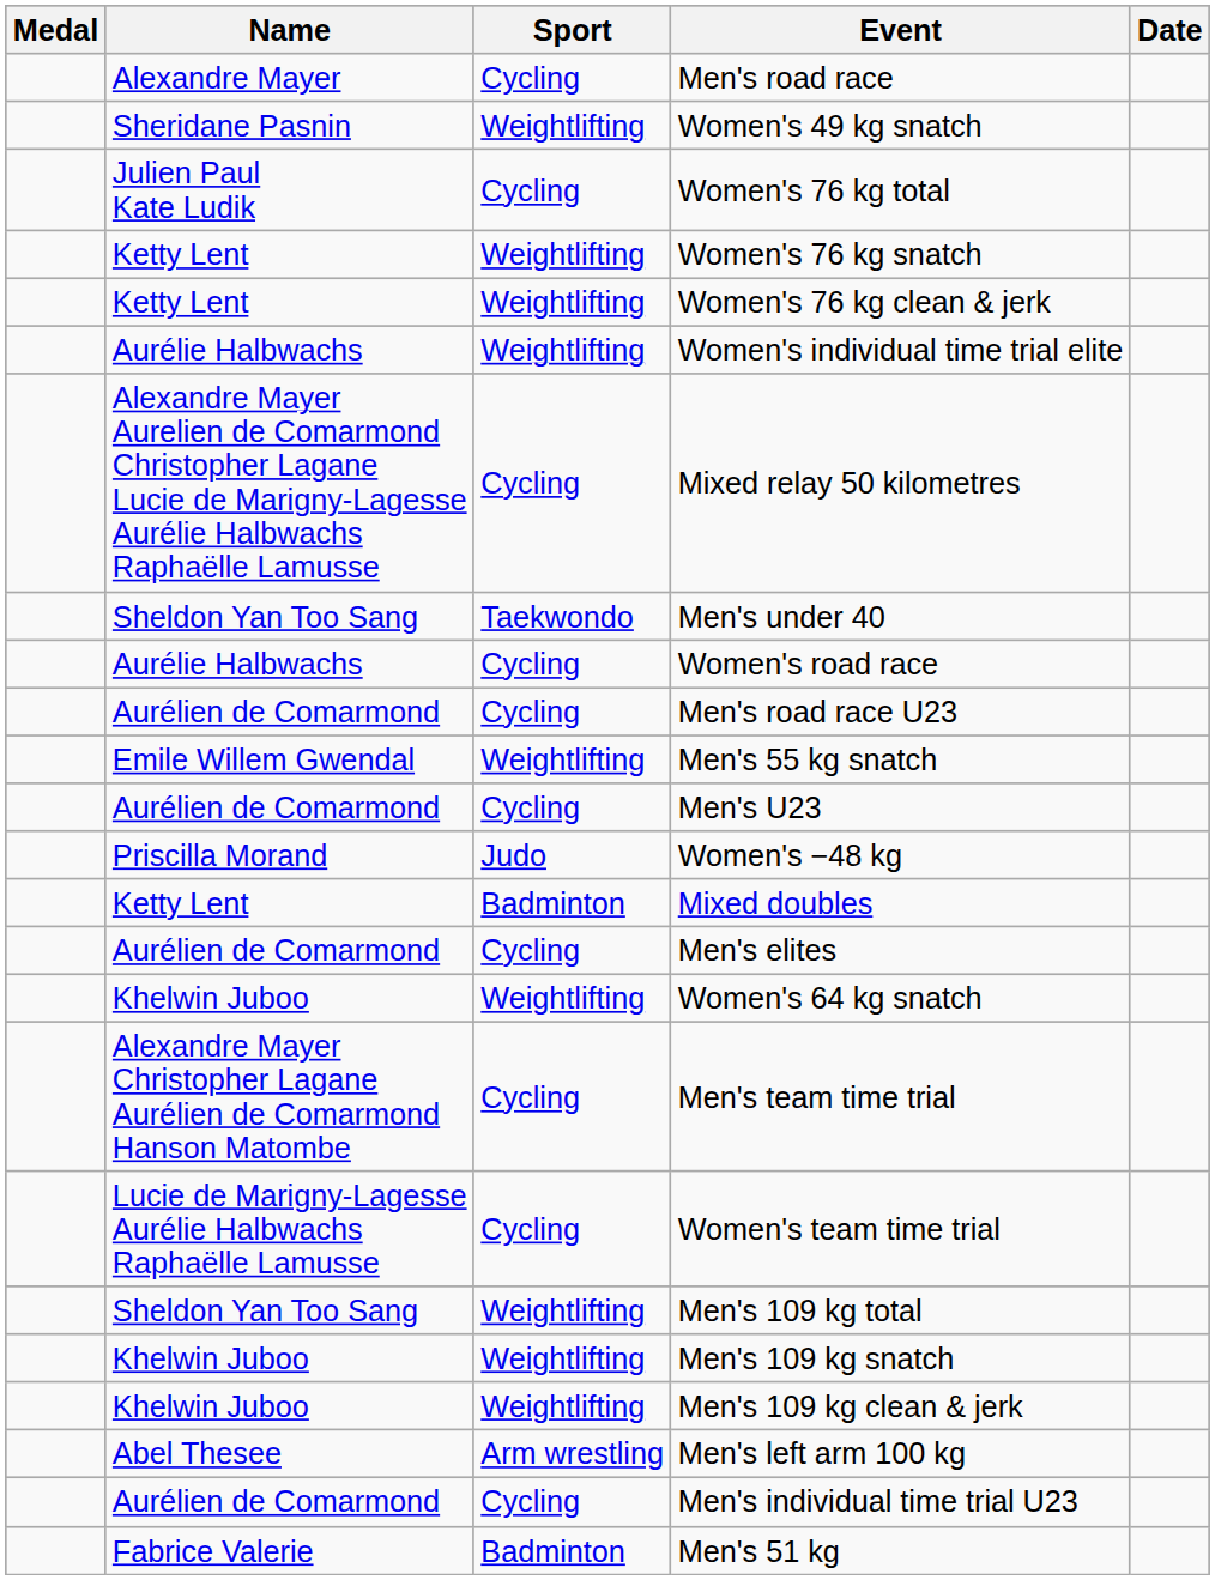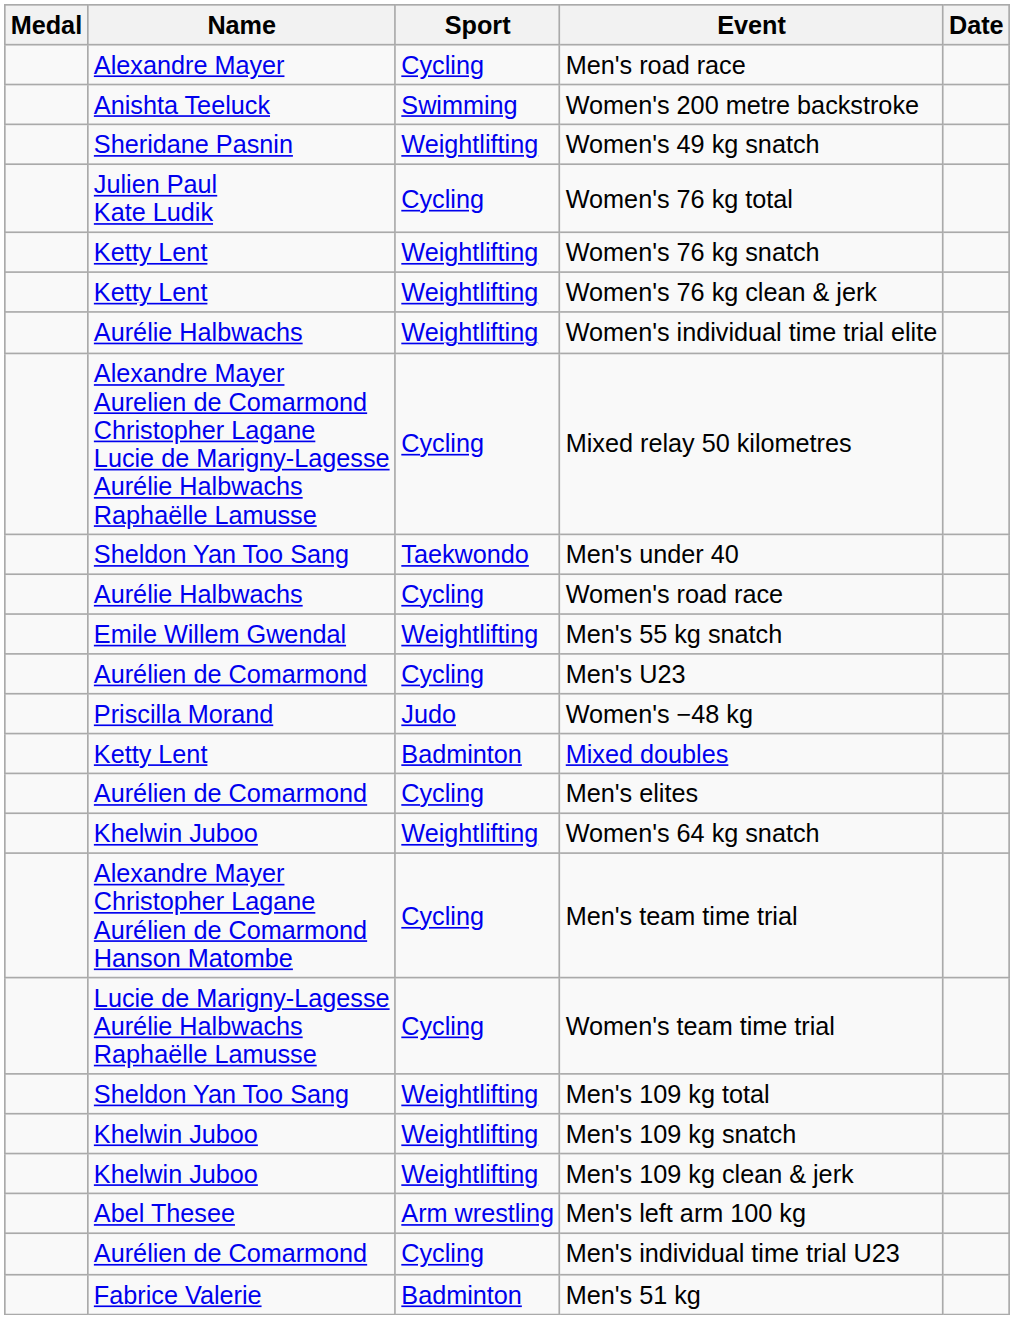 <table class="wikitable sortable" style="font-size:95%">
 <tr>
 <th>Medal</th>
 <th>Name</th>
 <th>Sport</th>
 <th>Event</th>
 <th>Date</th>
 </tr>
 <tr>
 <td></td>
 <td><a href='#'>Alexandre Mayer</a></td>
 <td><a href='#'>Cycling</a></td>
 <td>Men's road race</td>
+<td></td>
+</tr>
+<tr>
+<td></td>
+<td><a href='#'>Anishta Teeluck</a></td>
+<td><a href='#'>Swimming</a></td>
+<td>Women's 200 metre backstroke</td>
 <td></td>
 </tr>
 <tr>
 <td></td>
 <td><a href='#'>Sheridane Pasnin</a></td>
 <td><a href='#'>Weightlifting</a></td>
 <td>Women's 49 kg snatch</td>
 <td></td>
 </tr>
 <tr>
 <td></td>
 <td><a href='#'>Julien Paul</a><br><a href='#'>Kate Ludik</a></td>
 <td><a href='#'>Cycling</a></td>
 <td>Women's 76 kg total</td>
 <td></td>
 </tr>
 <tr>
 <td></td>
 <td><a href='#'>Ketty Lent</a></td>
 <td><a href='#'>Weightlifting</a></td>
 <td>Women's 76 kg snatch</td>
 <td></td>
 </tr>
 <tr>
 <td></td>
 <td><a href='#'>Ketty Lent</a></td>
 <td><a href='#'>Weightlifting</a></td>
 <td>Women's 76 kg clean & jerk</td>
 <td></td>
 </tr>
 <tr>
 <td></td>
 <td><a href='#'>Aurélie Halbwachs</a></td>
 <td><a href='#'>Weightlifting</a></td>
 <td>Women's individual time trial elite</td>
 <td></td>
 </tr>
 <tr>
 <td></td>
 <td><a href='#'>Alexandre Mayer</a><br><a href='#'>Aurelien de Comarmond</a><br><a href='#'>Christopher Lagane</a><br><a href='#'>Lucie de Marigny-Lagesse</a><br><a href='#'>Aurélie Halbwachs</a><br><a href='#'>Raphaëlle Lamusse</a></td>
 <td><a href='#'>Cycling</a></td>
 <td>Mixed relay 50 kilometres</td>
 <td></td>
 </tr>
 <tr>
 <td></td>
 <td><a href='#'>Sheldon Yan Too Sang</a></td>
 <td><a href='#'>Taekwondo</a></td>
 <td>Men's under 40</td>
 <td></td>
 </tr>
 <tr>
 <td></td>
 <td><a href='#'>Aurélie Halbwachs</a></td>
 <td><a href='#'>Cycling</a></td>
 <td>Women's road race</td>
-<td></td>
-</tr>
-<tr>
-<td></td>
-<td><a href='#'>Aurélien de Comarmond</a></td>
-<td><a href='#'>Cycling</a></td>
-<td>Men's road race U23</td>
 <td></td>
 </tr>
 <tr>
 <td></td>
 <td><a href='#'>Emile Willem Gwendal</a></td>
 <td><a href='#'>Weightlifting</a></td>
 <td>Men's 55 kg snatch</td>
 <td></td>
 </tr>
 <tr>
 <td></td>
 <td><a href='#'>Aurélien de Comarmond</a></td>
 <td><a href='#'>Cycling</a></td>
 <td>Men's U23</td>
 <td></td>
 </tr>
 <tr>
 <td></td>
 <td><a href='#'>Priscilla Morand</a></td>
 <td><a href='#'>Judo</a></td>
 <td>Women's −48 kg</td>
 <td></td>
 </tr>
 <tr>
 <td></td>
 <td><a href='#'>Ketty Lent</a></td>
 <td><a href='#'>Badminton</a></td>
 <td><a href='#'>Mixed doubles</a></td>
 <td></td>
 </tr>
 <tr>
 <td></td>
 <td><a href='#'>Aurélien de Comarmond</a></td>
 <td><a href='#'>Cycling</a></td>
 <td>Men's elites</td>
 <td></td>
 </tr>
 <tr>
 <td></td>
 <td><a href='#'>Khelwin Juboo</a></td>
 <td><a href='#'>Weightlifting</a></td>
 <td>Women's 64 kg snatch</td>
 <td></td>
 </tr>
 <tr>
 <td></td>
 <td><a href='#'>Alexandre Mayer</a><br><a href='#'>Christopher Lagane</a><br><a href='#'>Aurélien de Comarmond</a><br><a href='#'>Hanson Matombe</a></td>
 <td><a href='#'>Cycling</a></td>
 <td>Men's team time trial</td>
 <td></td>
 </tr>
 <tr>
 <td></td>
 <td><a href='#'>Lucie de Marigny-Lagesse</a><br><a href='#'>Aurélie Halbwachs</a><br><a href='#'>Raphaëlle Lamusse</a></td>
 <td><a href='#'>Cycling</a></td>
 <td>Women's team time trial</td>
 <td></td>
 </tr>
 <tr>
 <td></td>
 <td><a href='#'>Sheldon Yan Too Sang</a></td>
 <td><a href='#'>Weightlifting</a></td>
 <td>Men's 109 kg total</td>
 <td></td>
 </tr>
 <tr>
 <td></td>
 <td><a href='#'>Khelwin Juboo</a></td>
 <td><a href='#'>Weightlifting</a></td>
 <td>Men's 109 kg snatch</td>
 <td></td>
 </tr>
 <tr>
 <td></td>
 <td><a href='#'>Khelwin Juboo</a></td>
 <td><a href='#'>Weightlifting</a></td>
 <td>Men's 109 kg clean & jerk</td>
 <td></td>
 </tr>
 <tr>
 <td></td>
 <td><a href='#'>Abel Thesee</a></td>
 <td><a href='#'>Arm wrestling</a></td>
 <td>Men's left arm 100 kg</td>
 <td></td>
 </tr>
 <tr>
 <td></td>
 <td><a href='#'>Aurélien de Comarmond</a></td>
 <td><a href='#'>Cycling</a></td>
 <td>Men's individual time trial U23</td>
 <td></td>
 </tr>
 <tr>
 <td></td>
 <td><a href='#'>Fabrice Valerie</a></td>
 <td><a href='#'>Badminton</a></td>
 <td>Men's 51 kg</td>
 <td></td>
 </tr>
 </table>
